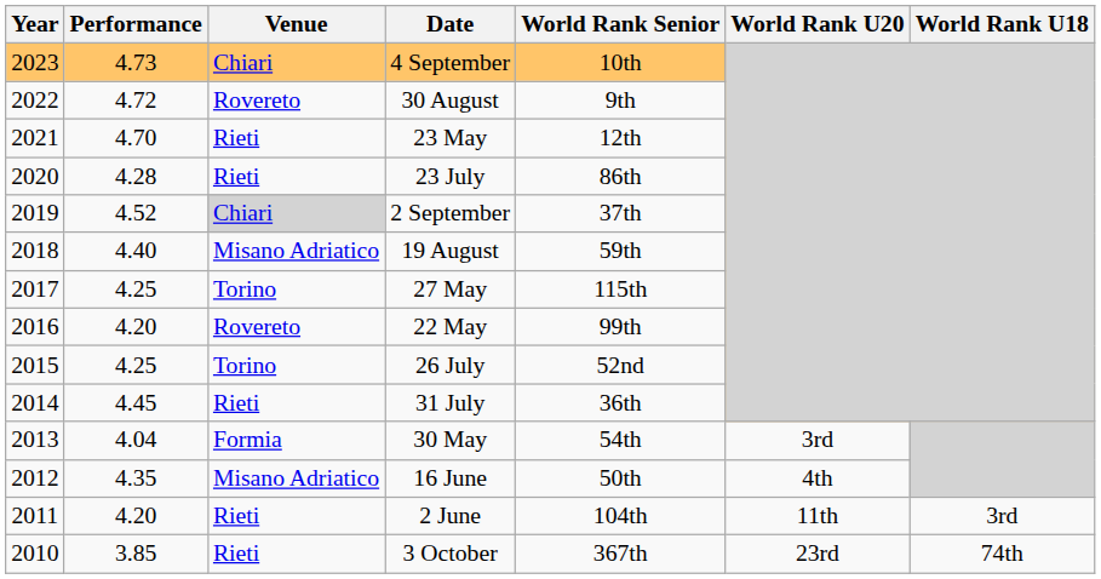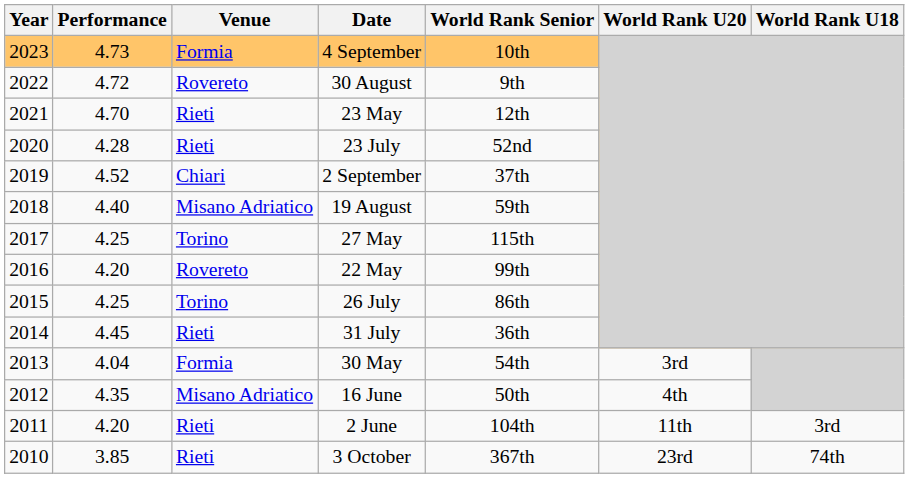 <table class="wikitable" style="text-align:center">
 <tr>
 <th>Year</th>
 <th>Performance</th>
 <th>Venue</th>
 <th>Date</th>
 <th>World Rank Senior</th>
 <th>World Rank U20</th>
 <th>World Rank U18</th>
 </tr>
 <tr bgcolor=FFC569>
 <td>2023</td>
 <td>4.73</td>
-<td align=left> <a href='#'>Chiari</a></td>
+<td align=left> <a href='#'>Formia</a></td>
 <td>4 September</td>
 <td>10th</td>
 <td bgcolor=lightgrey colspan=2 rowspan=10></td>
 </tr>
 <tr>
 <td>2022</td>
 <td>4.72</td>
 <td align=left> <a href='#'>Rovereto</a></td>
 <td>30 August</td>
 <td>9th</td>
 </tr>
 <tr>
 <td>2021</td>
 <td>4.70</td>
 <td align=left> <a href='#'>Rieti</a></td>
 <td>23 May</td>
 <td>12th</td>
 </tr>
 <tr>
 <td>2020</td>
 <td>4.28</td>
 <td align=left> <a href='#'>Rieti</a></td>
 <td>23 July</td>
-<td>86th</td>
+<td>52nd</td>
 </tr>
 <tr>
 <td>2019</td>
 <td>4.52</td>
-<td align=left style="background: lightgrey;"> <a href='#'>Chiari</a></td>
+<td align=left> <a href='#'>Chiari</a></td>
 <td>2 September</td>
 <td>37th</td>
 </tr>
 <tr>
 <td>2018</td>
 <td>4.40</td>
 <td align=left> <a href='#'>Misano Adriatico</a></td>
 <td>19 August</td>
 <td>59th</td>
 </tr>
 <tr>
 <td>2017</td>
 <td>4.25</td>
 <td align=left> <a href='#'>Torino</a></td>
 <td>27 May</td>
 <td>115th</td>
 </tr>
 <tr>
 <td>2016</td>
 <td>4.20</td>
 <td align=left> <a href='#'>Rovereto</a></td>
 <td>22 May</td>
 <td>99th</td>
 </tr>
 <tr>
 <td>2015</td>
 <td>4.25</td>
 <td align=left> <a href='#'>Torino</a></td>
 <td>26 July</td>
-<td>52nd</td>
+<td>86th</td>
 </tr>
 <tr>
 <td>2014</td>
 <td>4.45</td>
 <td align=left> <a href='#'>Rieti</a></td>
 <td>31 July</td>
 <td>36th</td>
 </tr>
 <tr>
 <td>2013</td>
 <td>4.04</td>
 <td align=left> <a href='#'>Formia</a></td>
 <td>30 May</td>
 <td>54th</td>
 <td>3rd</td>
 <td bgcolor=lightgrey rowspan=2></td>
 </tr>
 <tr>
 <td>2012</td>
 <td>4.35</td>
 <td align=left> <a href='#'>Misano Adriatico</a></td>
 <td>16 June</td>
 <td>50th</td>
 <td>4th</td>
 </tr>
 <tr>
 <td>2011</td>
 <td>4.20</td>
 <td align=left> <a href='#'>Rieti</a></td>
 <td>2 June</td>
 <td>104th</td>
 <td>11th</td>
 <td>3rd</td>
 </tr>
 <tr>
 <td>2010</td>
 <td>3.85</td>
 <td align=left> <a href='#'>Rieti</a></td>
 <td>3 October</td>
 <td>367th</td>
 <td>23rd</td>
 <td>74th</td>
 </tr>
 </table>
